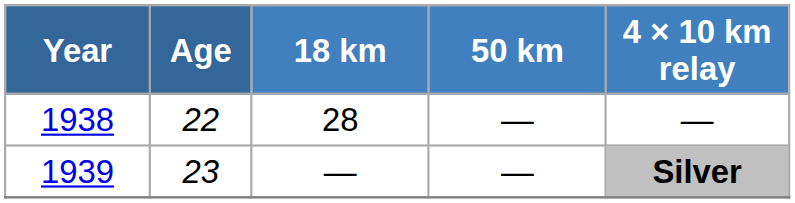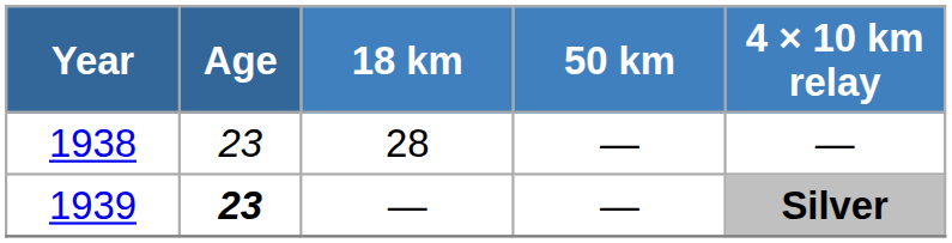 <table class="wikitable" style="font-size:95%; text-align:center; border:grey solid 1px; border-collapse:collapse; background:#ffffff;">
 <tr>
 <th style="background-color:#369; color:white; width:60px;"> Year </th>
 <th style="background-color:#369; color:white; width:40px;"> Age </th>
 <th style="background-color:#4180be; color:white; width:75px;"> 18 km </th>
 <th style="background-color:#4180be; color:white; width:75px;"> 50 km </th>
 <th style="background-color:#4180be; color:white; width:75px;"> 4 × 10 km <br> relay </th>
 </tr>
 <tr>
 <td><a href='#'>1938</a></td>
-<td><em>22</em></td>
+<td><em>23</em></td>
 <td>28</td>
 <td>—</td>
 <td>—</td>
 </tr>
 <tr>
 <td><a href='#'>1939</a></td>
-<td><em>23</em></td>
+<td><strong><em>23</em></strong></td>
 <td>—</td>
 <td>—</td>
 <td style="background:silver;"><strong>Silver</strong></td>
 </tr>
 <tr>
 </tr>
 </table>
